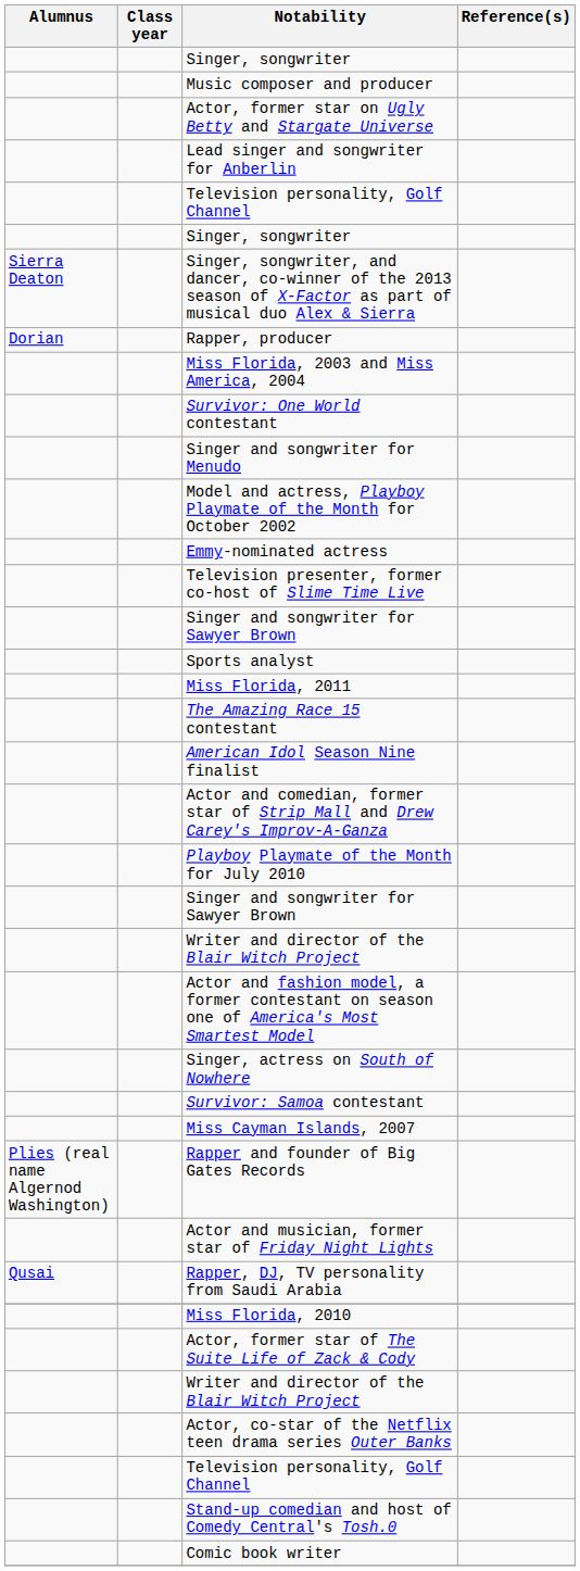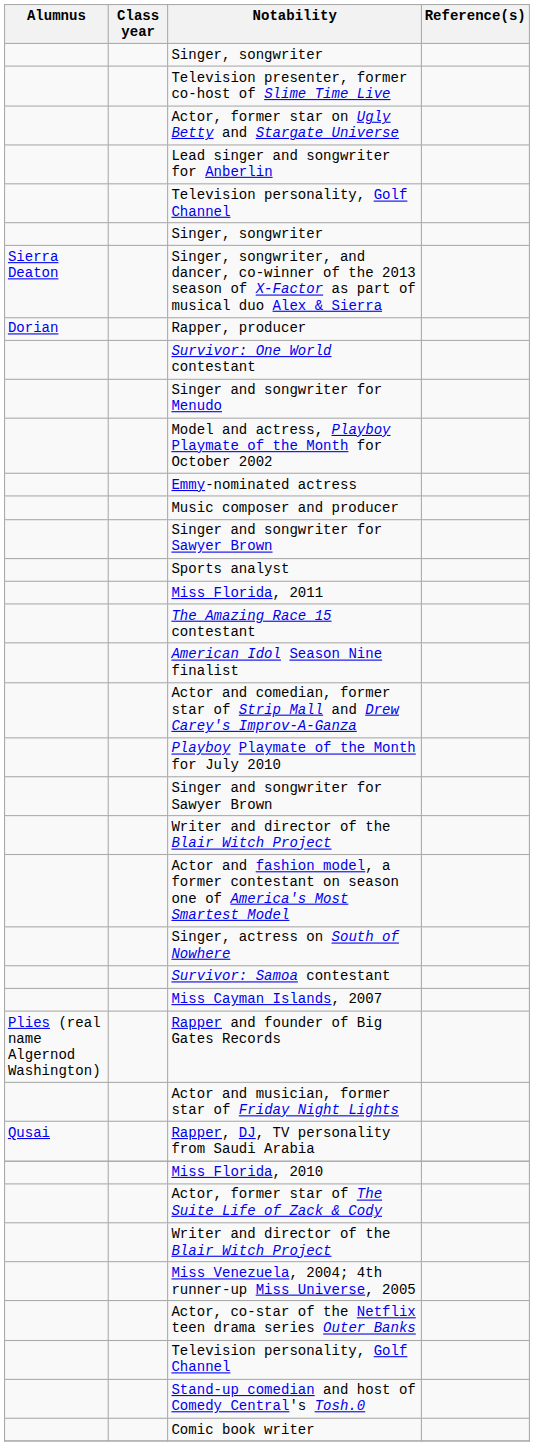 <table class="wikitable sortable" style="width:78%;">
 <tr valign="top">
 <th style="width:20%;">Alumnus</th>
 <th style="width:12%;">Class year</th>
 <th style="width:56%;" class="unsortable">Notability</th>
 <th style="width:12%;" class="unsortable">Reference(s)</th>
 </tr>
 <tr valign="top">
 <td></td>
 <td></td>
 <td>Singer, songwriter</td>
 <td></td>
 </tr>
 <tr valign="top">
 <td></td>
 <td data-sort-value="00"></td>
-<td>Music composer and producer</td>
+<td>Television presenter, former co-host of <em><a href='#'>Slime Time Live</a></em></td>
 <td></td>
 </tr>
 <tr valign="top">
 <td></td>
 <td></td>
 <td>Actor, former star on <em><a href='#'>Ugly Betty</a></em> and <em><a href='#'>Stargate Universe</a></em></td>
 <td></td>
 </tr>
 <tr valign="top">
 <td></td>
 <td></td>
 <td>Lead singer and songwriter for <a href='#'>Anberlin</a></td>
 <td></td>
 </tr>
 <tr valign="top">
 <td></td>
 <td></td>
 <td>Television personality, <a href='#'>Golf Channel</a></td>
 <td></td>
 </tr>
 <tr valign="top">
 <td></td>
 <td></td>
 <td>Singer, songwriter</td>
 </tr>
 <tr valign="top">
 <td><a href='#'>Sierra Deaton</a></td>
 <td></td>
 <td>Singer, songwriter, and dancer, co-winner of the 2013 season of <em><a href='#'>X-Factor</a></em> as part of musical duo <a href='#'>Alex & Sierra</a></td>
 <td></td>
 </tr>
 <tr valign="top">
 <td><a href='#'>Dorian</a></td>
 <td></td>
 <td>Rapper, producer</td>
 </tr>
 <tr valign="top">
 <td></td>
 <td></td>
-<td><a href='#'>Miss Florida</a>, 2003 and <a href='#'>Miss America</a>, 2004</td>
-<td></td>
-</tr>
-<tr valign="top">
-<td></td>
-<td></td>
 <td><em><a href='#'>Survivor: One World</a></em> contestant</td>
 <td></td>
 </tr>
 <tr valign="top">
 <td></td>
 <td data-sort-value="00"></td>
 <td>Singer and songwriter for <a href='#'>Menudo</a></td>
 <td></td>
 </tr>
 <tr valign="top">
 <td></td>
 <td data-sort-value="00"></td>
 <td>Model and actress, <em><a href='#'>Playboy</a></em> <a href='#'>Playmate of the Month</a> for October 2002</td>
 <td></td>
 </tr>
 <tr valign="top">
 <td></td>
 <td></td>
 <td><a href='#'>Emmy</a>-nominated actress</td>
 <td></td>
 </tr>
 <tr valign="top">
 <td></td>
 <td data-sort-value="00"></td>
-<td>Television presenter, former co-host of <em><a href='#'>Slime Time Live</a></em></td>
+<td>Music composer and producer</td>
 <td></td>
 </tr>
 <tr valign="top">
 <td></td>
 <td data-sort-value="00"></td>
 <td>Singer and songwriter for <a href='#'>Sawyer Brown</a></td>
 <td></td>
 </tr>
 <tr valign="top">
 <td></td>
 <td></td>
 <td>Sports analyst</td>
 <td></td>
 </tr>
 <tr valign="top">
 <td></td>
 <td data-sort-value="00"></td>
 <td><a href='#'>Miss Florida</a>, 2011</td>
 <td></td>
 </tr>
 <tr valign="top">
 <td></td>
 <td data-sort-value="00"></td>
 <td><em><a href='#'>The Amazing Race 15</a></em> contestant</td>
 <td></td>
 </tr>
 <tr valign="top">
 <td></td>
 <td data-sort-value="00"></td>
 <td><em><a href='#'>American Idol</a></em> <a href='#'>Season Nine</a> finalist</td>
 <td></td>
 </tr>
 <tr valign="top">
 <td></td>
 <td></td>
 <td>Actor and comedian, former star of <em><a href='#'>Strip Mall</a></em> and <em><a href='#'>Drew Carey's Improv-A-Ganza</a></em></td>
 <td></td>
 </tr>
 <tr valign="top">
 <td></td>
 <td data-sort-value="00"></td>
 <td><em><a href='#'>Playboy</a></em> <a href='#'>Playmate of the Month</a> for July 2010</td>
 <td></td>
 </tr>
 <tr valign="top">
 <td></td>
 <td data-sort-value="00"></td>
 <td>Singer and songwriter for Sawyer Brown</td>
 <td></td>
 </tr>
 <tr valign="top">
 <td></td>
 <td></td>
 <td>Writer and director of the <em><a href='#'>Blair Witch Project</a></em></td>
 <td></td>
 </tr>
 <tr valign="top">
 <td></td>
 <td></td>
 <td>Actor and <a href='#'>fashion model</a>, a former contestant on season one of <em><a href='#'>America's Most Smartest Model</a></em></td>
 <td></td>
 </tr>
 <tr valign="top">
 <td></td>
 <td data-sort-value="00"></td>
 <td>Singer, actress on <em><a href='#'>South of Nowhere</a></em></td>
 <td></td>
 </tr>
 <tr valign="top">
 <td></td>
 <td></td>
 <td><em><a href='#'>Survivor: Samoa</a></em> contestant</td>
 <td></td>
 </tr>
 <tr valign="top">
 <td></td>
 <td data-sort-value="00"></td>
 <td><a href='#'>Miss Cayman Islands</a>, 2007</td>
 <td></td>
 </tr>
 <tr valign="top">
 <td><a href='#'>Plies</a> (real name  Algernod Washington)</td>
 <td data-sort-value="00"></td>
 <td><a href='#'>Rapper</a> and founder of Big Gates Records</td>
 <td></td>
 </tr>
 <tr valign="top">
 <td></td>
 <td data-sort-value="00"></td>
 <td>Actor and musician, former star of <em><a href='#'>Friday Night Lights</a></em></td>
 <td></td>
 </tr>
 <tr valign="top">
 <td><a href='#'>Qusai</a></td>
 <td data-sort-value="00"></td>
 <td><a href='#'>Rapper</a>, <a href='#'>DJ</a>, TV personality from Saudi Arabia</td>
 <td></td>
 </tr>
 <tr valign="top">
 </tr>
 <tr valign="top">
 <td></td>
 <td data-sort-value="00"></td>
 <td><a href='#'>Miss Florida</a>, 2010</td>
 <td></td>
 </tr>
 <tr valign="top">
 <td></td>
 <td></td>
 <td>Actor, former star of <em><a href='#'>The Suite Life of Zack & Cody</a></em></td>
 <td></td>
 </tr>
 <tr valign="top">
 <td></td>
 <td></td>
 <td>Writer and director of the <em><a href='#'>Blair Witch Project</a></em></td>
 <td></td>
 </tr>
 <tr valign="top">
 <td></td>
 <td></td>
+<td><a href='#'>Miss Venezuela</a>, 2004; 4th runner-up <a href='#'>Miss Universe</a>, 2005</td>
+<td></td>
+</tr>
+<tr valign="top">
+<td></td>
+<td></td>
 <td>Actor, co-star of the <a href='#'>Netflix</a> teen drama series <em><a href='#'>Outer Banks</a></em></td>
 <td></td>
 </tr>
 <tr valign="top">
 <td></td>
 <td data-sort-value="00"></td>
 <td>Television personality, <a href='#'>Golf Channel</a></td>
 <td></td>
 </tr>
 <tr valign="top">
 <td></td>
 <td></td>
 <td><a href='#'>Stand-up comedian</a> and host of <a href='#'>Comedy Central</a>'s <em><a href='#'>Tosh.0</a></em></td>
 <td></td>
 </tr>
 <tr valign="top">
 <td></td>
 <td></td>
 <td>Comic book writer</td>
 <td></td>
 </tr>
 <tr valign="top">
 </tr>
 </table>
